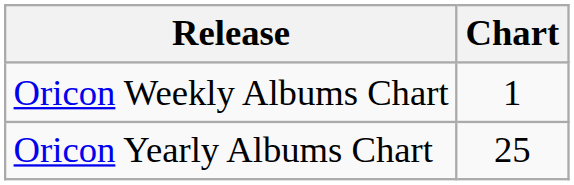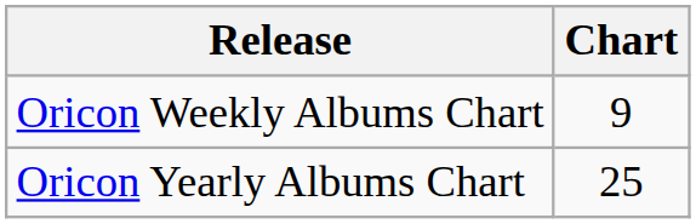 <table class="wikitable">
 <tr>
 <th>Release</th>
 <th>Chart</th>
 </tr>
 <tr>
 <td><a href='#'>Oricon</a> Weekly Albums Chart</td>
-<td align="center">1</td>
+<td align="center">9</td>
 </tr>
 <tr>
 <td align="left"><a href='#'>Oricon</a> Yearly Albums Chart</td>
 <td align="center">25</td>
 </tr>
 </table>
